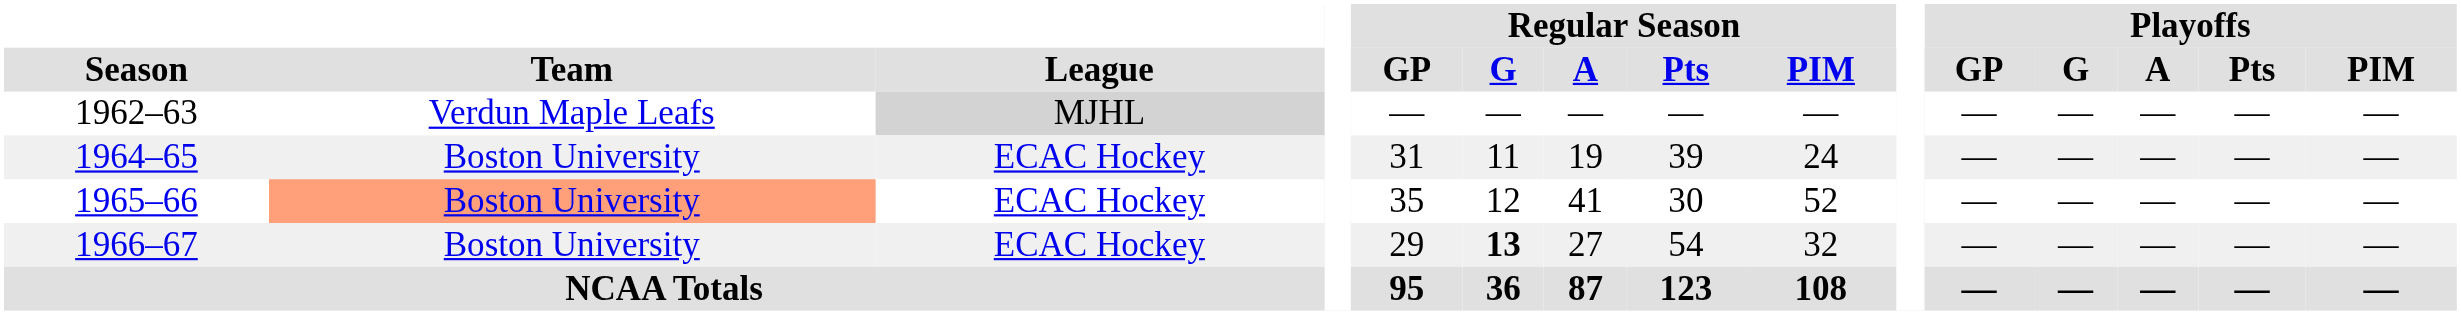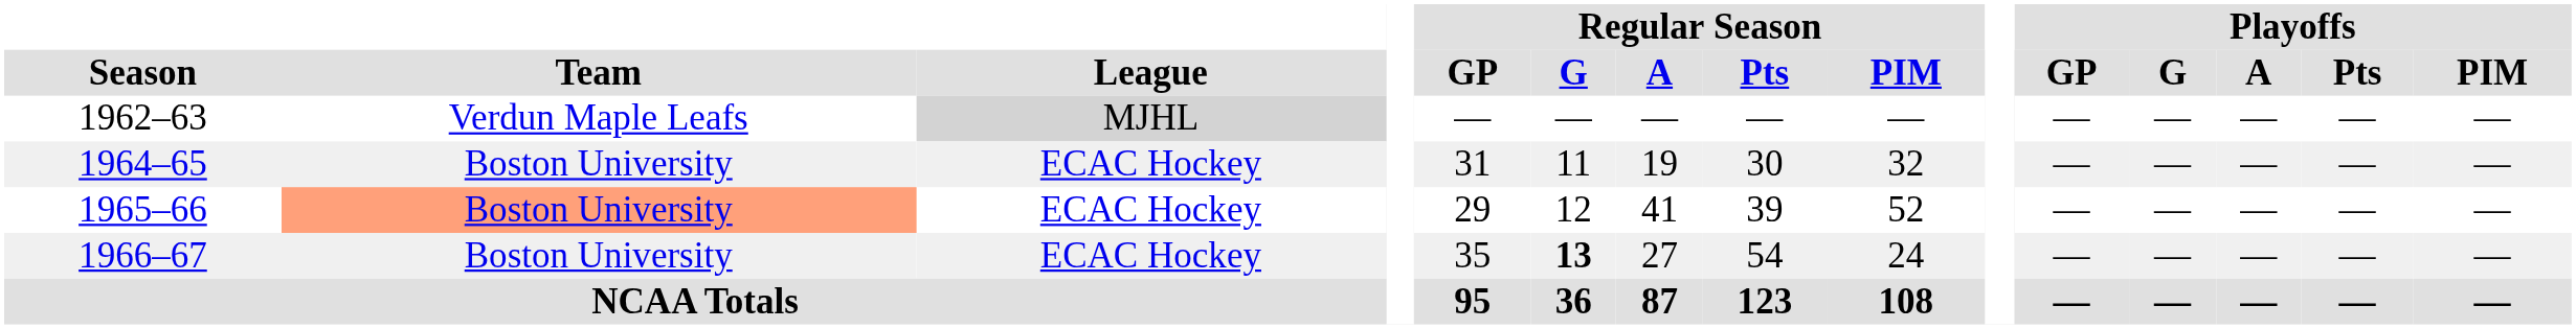 <table border="0" cellpadding="1" cellspacing="0" style="text-align:center; width:70em">
 <tr bgcolor="#e0e0e0">
 <th colspan="3"  bgcolor="#ffffff"> </th>
 <th rowspan="99" bgcolor="#ffffff"> </th>
 <th colspan="5">Regular Season</th>
 <th rowspan="99" bgcolor="#ffffff"> </th>
 <th colspan="5">Playoffs</th>
 </tr>
 <tr bgcolor="#e0e0e0">
 <th>Season</th>
 <th>Team</th>
 <th>League</th>
 <th>GP</th>
 <th><a href='#'>G</a></th>
 <th><a href='#'>A</a></th>
 <th><a href='#'>Pts</a></th>
 <th><a href='#'>PIM</a></th>
 <th>GP</th>
 <th>G</th>
 <th>A</th>
 <th>Pts</th>
 <th>PIM</th>
 </tr>
 <tr>
 <td>1962–63</td>
 <td><a href='#'>Verdun Maple Leafs</a></td>
 <td style="background: lightgrey;">MJHL</td>
 <td>—</td>
 <td>—</td>
 <td>—</td>
 <td>—</td>
 <td>—</td>
 <td>—</td>
 <td>—</td>
 <td>—</td>
 <td>—</td>
 <td>—</td>
 </tr>
 <tr bgcolor=f0f0f0>
 <td><a href='#'>1964–65</a></td>
 <td><a href='#'>Boston University</a></td>
 <td><a href='#'>ECAC Hockey</a></td>
 <td>31</td>
 <td>11</td>
 <td>19</td>
-<td>39</td>
-<td>24</td>
+<td>30</td>
+<td>32</td>
 <td>—</td>
 <td>—</td>
 <td>—</td>
 <td>—</td>
 <td>—</td>
 </tr>
 <tr>
 <td><a href='#'>1965–66</a></td>
 <td style="background: lightsalmon;"><a href='#'>Boston University</a></td>
 <td><a href='#'>ECAC Hockey</a></td>
-<td>35</td>
+<td>29</td>
 <td>12</td>
 <td>41</td>
-<td>30</td>
+<td>39</td>
 <td>52</td>
 <td>—</td>
 <td>—</td>
 <td>—</td>
 <td>—</td>
 <td>—</td>
 </tr>
 <tr bgcolor=f0f0f0>
 <td><a href='#'>1966–67</a></td>
 <td><a href='#'>Boston University</a></td>
 <td><a href='#'>ECAC Hockey</a></td>
-<td>29</td>
+<td>35</td>
 <td><strong>13</strong></td>
 <td>27</td>
 <td>54</td>
-<td>32</td>
+<td>24</td>
 <td>—</td>
 <td>—</td>
 <td>—</td>
 <td>—</td>
 <td>—</td>
 </tr>
 <tr bgcolor="#e0e0e0">
 <th colspan="3">NCAA Totals</th>
 <th>95</th>
 <th>36</th>
 <th>87</th>
 <th>123</th>
 <th>108</th>
 <th>—</th>
 <th>—</th>
 <th>—</th>
 <th>—</th>
 <th>—</th>
 </tr>
 </table>
